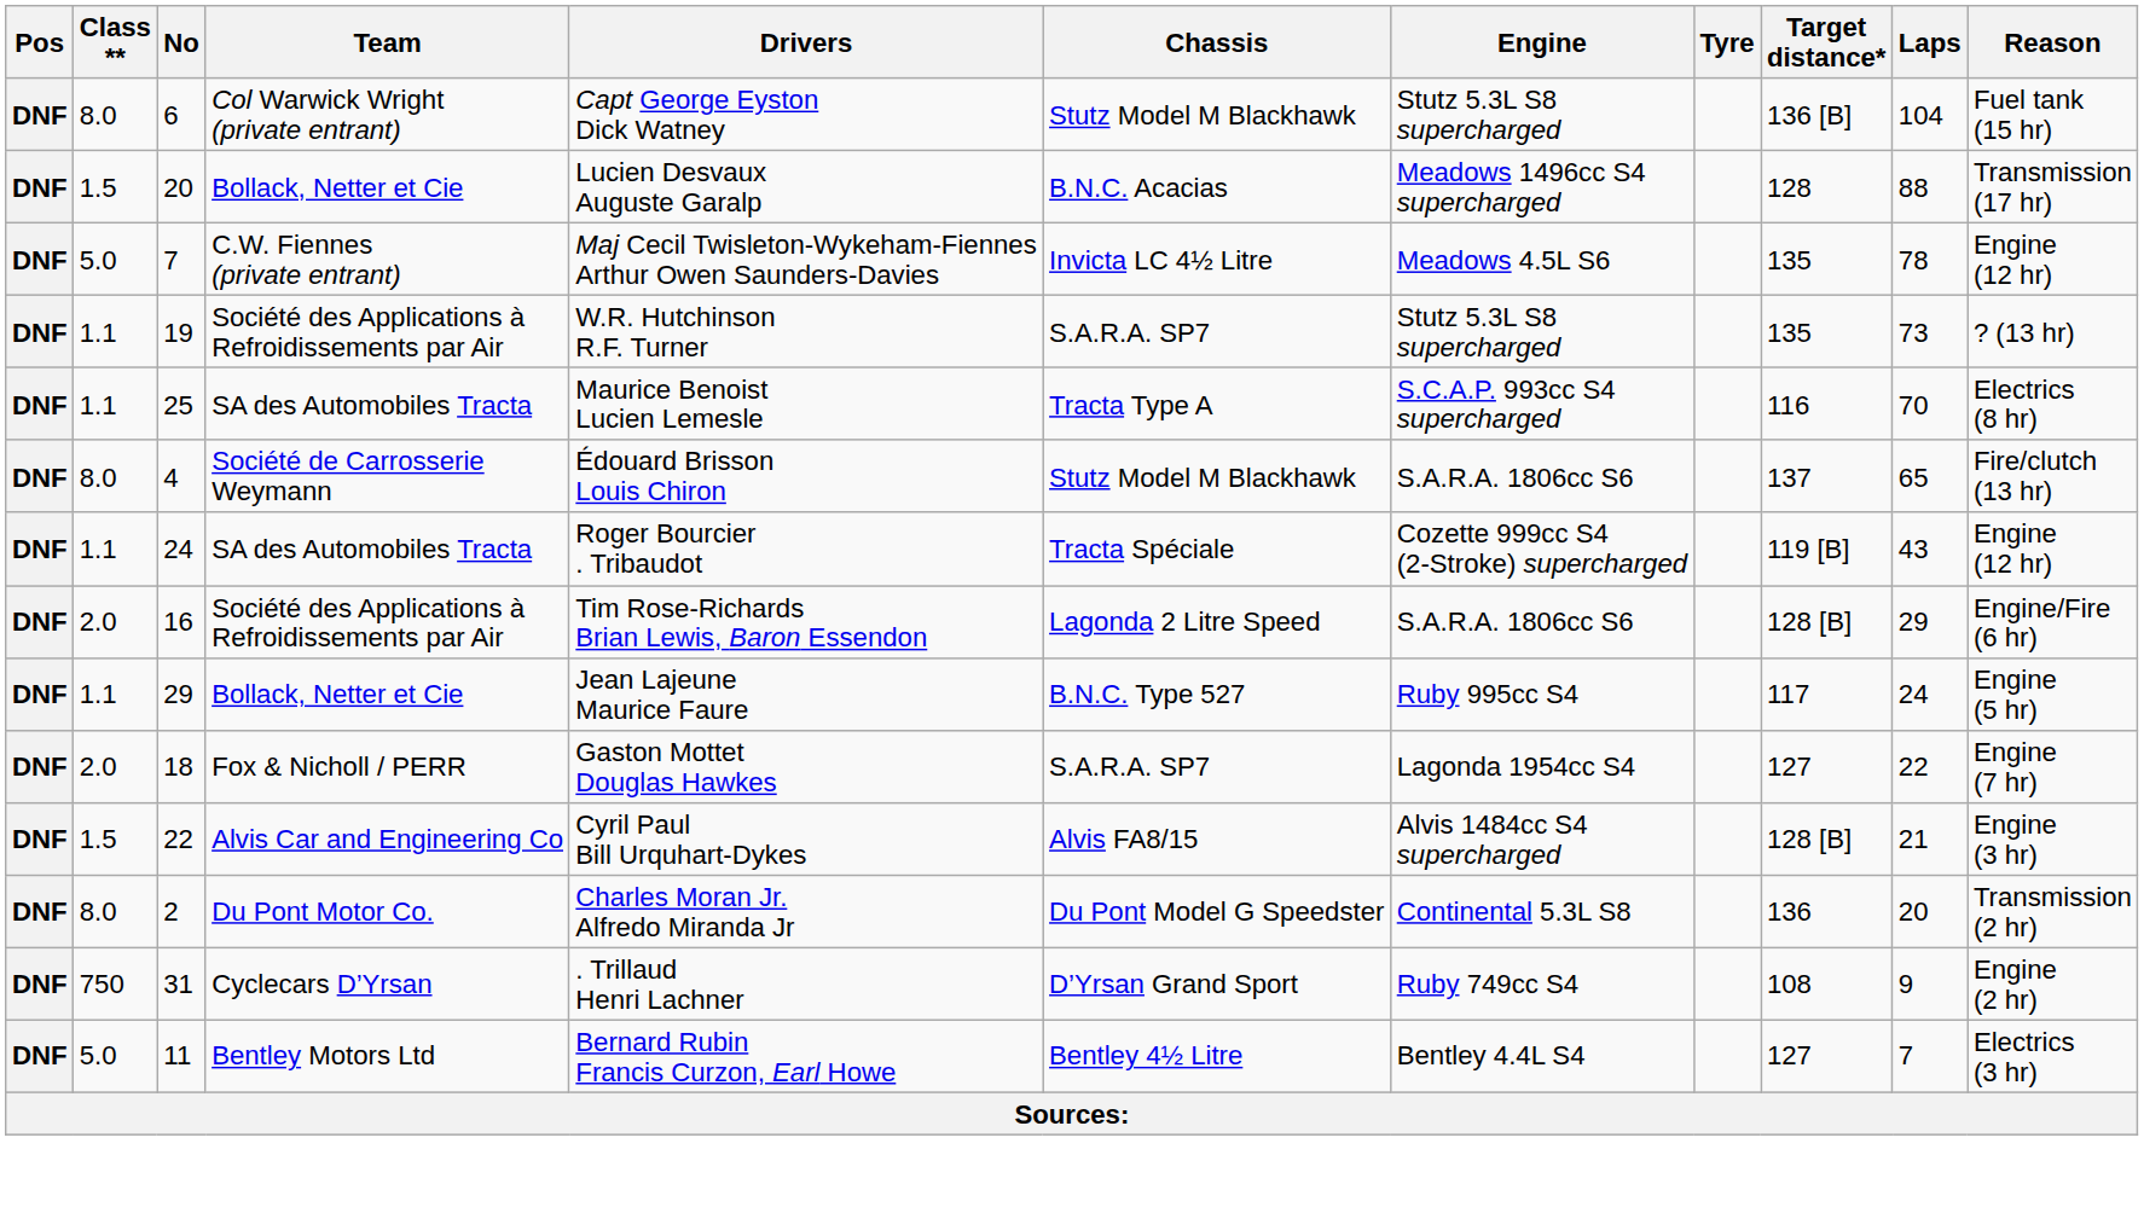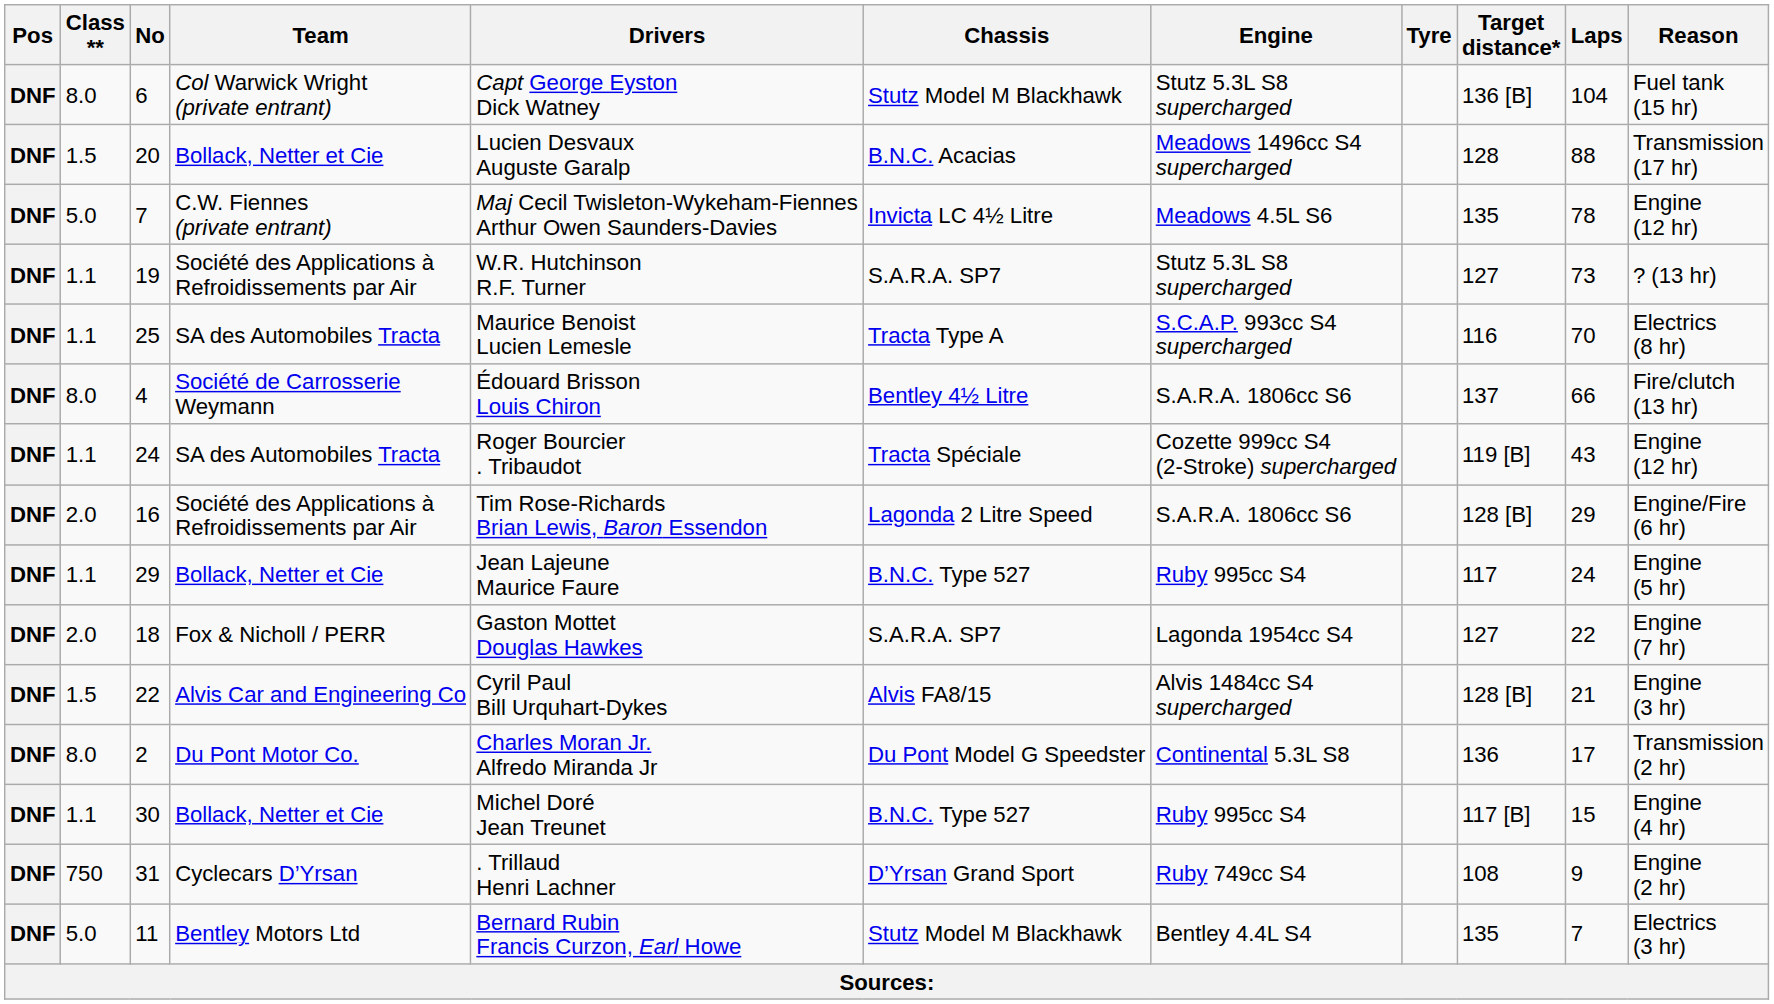 <table class="wikitable" style="font-size: 95%;">
 <tr>
 <th>Pos</th>
 <th>Class<br> **</th>
 <th>No</th>
 <th>Team</th>
 <th>Drivers</th>
 <th>Chassis</th>
 <th>Engine</th>
 <th>Tyre</th>
 <th>Target<br>distance*</th>
 <th>Laps</th>
 <th>Reason</th>
 </tr>
 <tr>
 <th>DNF</th>
 <td>8.0</td>
 <td>6</td>
 <td> <em>Col</em> Warwick Wright<br><em>(private entrant)</em></td>
 <td> <em>Capt</em> <a href='#'>George Eyston</a><br> Dick Watney</td>
 <td><a href='#'>Stutz</a> Model M Blackhawk</td>
 <td>Stutz 5.3L S8<br> <em>supercharged</em></td>
 <td></td>
 <td>136 [B]</td>
 <td>104</td>
 <td>Fuel tank<br>(15 hr)</td>
 </tr>
 <tr>
 <th>DNF</th>
 <td>1.5</td>
 <td>20</td>
 <td> <a href='#'>Bollack, Netter et Cie</a></td>
 <td> Lucien Desvaux<br> Auguste Garalp</td>
 <td><a href='#'>B.N.C.</a> Acacias</td>
 <td><a href='#'>Meadows</a> 1496cc S4<br> <em>supercharged</em></td>
 <td></td>
 <td>128</td>
 <td>88</td>
 <td>Transmission<br>(17 hr)</td>
 </tr>
 <tr>
 <th>DNF</th>
 <td>5.0</td>
 <td>7</td>
 <td> C.W. Fiennes<br><em>(private entrant)</em></td>
 <td> <em>Maj</em> Cecil Twisleton-Wykeham-Fiennes<br> Arthur Owen Saunders-Davies</td>
 <td><a href='#'>Invicta</a> LC 4½ Litre</td>
 <td><a href='#'>Meadows</a> 4.5L S6</td>
 <td></td>
 <td>135</td>
 <td>78</td>
 <td>Engine<br>(12 hr)</td>
 </tr>
 <tr>
 <th>DNF</th>
 <td>1.1</td>
 <td>19</td>
 <td> Société des Applications à<br>Refroidissements par Air</td>
 <td> W.R. Hutchinson<br> R.F. Turner</td>
 <td>S.A.R.A. SP7</td>
 <td>Stutz 5.3L S8<br> <em>supercharged</em></td>
 <td></td>
-<td>135</td>
+<td>127</td>
 <td>73</td>
 <td>?  (13 hr)</td>
 </tr>
 <tr>
 <th>DNF</th>
 <td>1.1</td>
 <td>25</td>
 <td> SA des Automobiles <a href='#'>Tracta</a></td>
 <td> Maurice Benoist<br> Lucien Lemesle</td>
 <td><a href='#'>Tracta</a> Type A</td>
 <td><a href='#'>S.C.A.P.</a> 993cc S4<br> <em>supercharged</em></td>
 <td></td>
 <td>116</td>
 <td>70</td>
 <td>Electrics<br>(8 hr)</td>
 </tr>
 <tr>
 <th>DNF</th>
 <td>8.0</td>
 <td>4</td>
 <td> <a href='#'>Société de Carrosserie</a><br>Weymann</td>
 <td> Édouard Brisson<br> <a href='#'>Louis Chiron</a></td>
-<td><a href='#'>Stutz</a> Model M Blackhawk</td>
+<td><a href='#'>Bentley 4½ Litre</a></td>
 <td>S.A.R.A. 1806cc S6</td>
 <td></td>
 <td>137</td>
-<td>65</td>
+<td>66</td>
 <td>Fire/clutch<br>(13 hr)</td>
 </tr>
 <tr>
 <th>DNF</th>
 <td>1.1</td>
 <td>24</td>
 <td> SA des Automobiles <a href='#'>Tracta</a></td>
 <td> Roger Bourcier<br> . Tribaudot</td>
 <td><a href='#'>Tracta</a> Spéciale</td>
 <td>Cozette 999cc S4<br>(2-Stroke) <em>supercharged</em></td>
 <td></td>
 <td>119 [B]</td>
 <td>43</td>
 <td>Engine<br>(12 hr)</td>
 </tr>
 <tr>
 <th>DNF</th>
 <td>2.0</td>
 <td>16</td>
 <td> Société des Applications à<br>Refroidissements par Air</td>
 <td> Tim Rose-Richards<br> <a href='#'>Brian Lewis, <em>Baron</em> Essendon</a></td>
 <td><a href='#'>Lagonda</a> 2 Litre Speed</td>
 <td>S.A.R.A. 1806cc S6</td>
 <td></td>
 <td>128 [B]</td>
 <td>29</td>
 <td>Engine/Fire<br>(6 hr)</td>
 </tr>
 <tr>
 <th>DNF</th>
 <td>1.1</td>
 <td>29</td>
 <td> <a href='#'>Bollack, Netter et Cie</a></td>
 <td> Jean Lajeune<br> Maurice Faure</td>
 <td><a href='#'>B.N.C.</a> Type 527</td>
 <td><a href='#'>Ruby</a>  995cc S4</td>
 <td></td>
 <td>117</td>
 <td>24</td>
 <td>Engine<br>(5 hr)</td>
 </tr>
 <tr>
 <th>DNF</th>
 <td>2.0</td>
 <td>18</td>
 <td> Fox & Nicholl / PERR</td>
 <td> Gaston Mottet<br> <a href='#'>Douglas Hawkes</a></td>
 <td>S.A.R.A. SP7</td>
 <td>Lagonda 1954cc S4</td>
 <td></td>
 <td>127</td>
 <td>22</td>
 <td>Engine<br>(7 hr)</td>
 </tr>
 <tr>
 <th>DNF</th>
 <td>1.5</td>
 <td>22</td>
 <td> <a href='#'>Alvis Car and Engineering Co</a></td>
 <td> Cyril Paul<br> Bill Urquhart-Dykes</td>
 <td><a href='#'>Alvis</a> FA8/15</td>
 <td>Alvis 1484cc S4<br><em>supercharged</em></td>
 <td></td>
 <td>128 [B]</td>
 <td>21</td>
 <td>Engine<br>(3 hr)</td>
 </tr>
 <tr>
 <th>DNF</th>
 <td>8.0</td>
 <td>2</td>
 <td> <a href='#'>Du Pont Motor Co.</a></td>
 <td> <a href='#'>Charles Moran Jr.</a><br> Alfredo Miranda Jr</td>
 <td><a href='#'>Du Pont</a> Model G Speedster</td>
 <td><a href='#'>Continental</a> 5.3L S8</td>
 <td></td>
 <td>136</td>
-<td>20</td>
+<td>17</td>
 <td>Transmission<br>(2 hr)</td>
+</tr>
+<tr>
+<th>DNF</th>
+<td>1.1</td>
+<td>30</td>
+<td> <a href='#'>Bollack, Netter et Cie</a></td>
+<td> Michel Doré<br> Jean Treunet</td>
+<td><a href='#'>B.N.C.</a> Type 527</td>
+<td><a href='#'>Ruby</a>  995cc S4</td>
+<td></td>
+<td>117 [B]</td>
+<td>15</td>
+<td>Engine<br>(4 hr)</td>
 </tr>
 <tr>
 <th>DNF</th>
 <td>750</td>
 <td>31</td>
 <td> Cyclecars <a href='#'>D’Yrsan</a></td>
 <td> . Trillaud<br> Henri Lachner</td>
 <td><a href='#'>D’Yrsan</a> Grand Sport</td>
 <td><a href='#'>Ruby</a> 749cc S4</td>
 <td></td>
 <td>108</td>
 <td>9</td>
 <td>Engine<br>(2 hr)</td>
 </tr>
 <tr>
 <th>DNF</th>
 <td>5.0</td>
 <td>11</td>
 <td> <a href='#'>Bentley</a> Motors Ltd</td>
 <td> <a href='#'>Bernard Rubin</a><br> <a href='#'>Francis Curzon, <em>Earl</em> Howe</a></td>
-<td><a href='#'>Bentley 4½ Litre</a></td>
+<td><a href='#'>Stutz</a> Model M Blackhawk</td>
 <td>Bentley 4.4L S4</td>
 <td></td>
-<td>127</td>
+<td>135</td>
 <td>7</td>
 <td>Electrics<br>(3 hr)</td>
 </tr>
 <tr>
 <th colspan="11">Sources: </th>
 </tr>
 </table>
